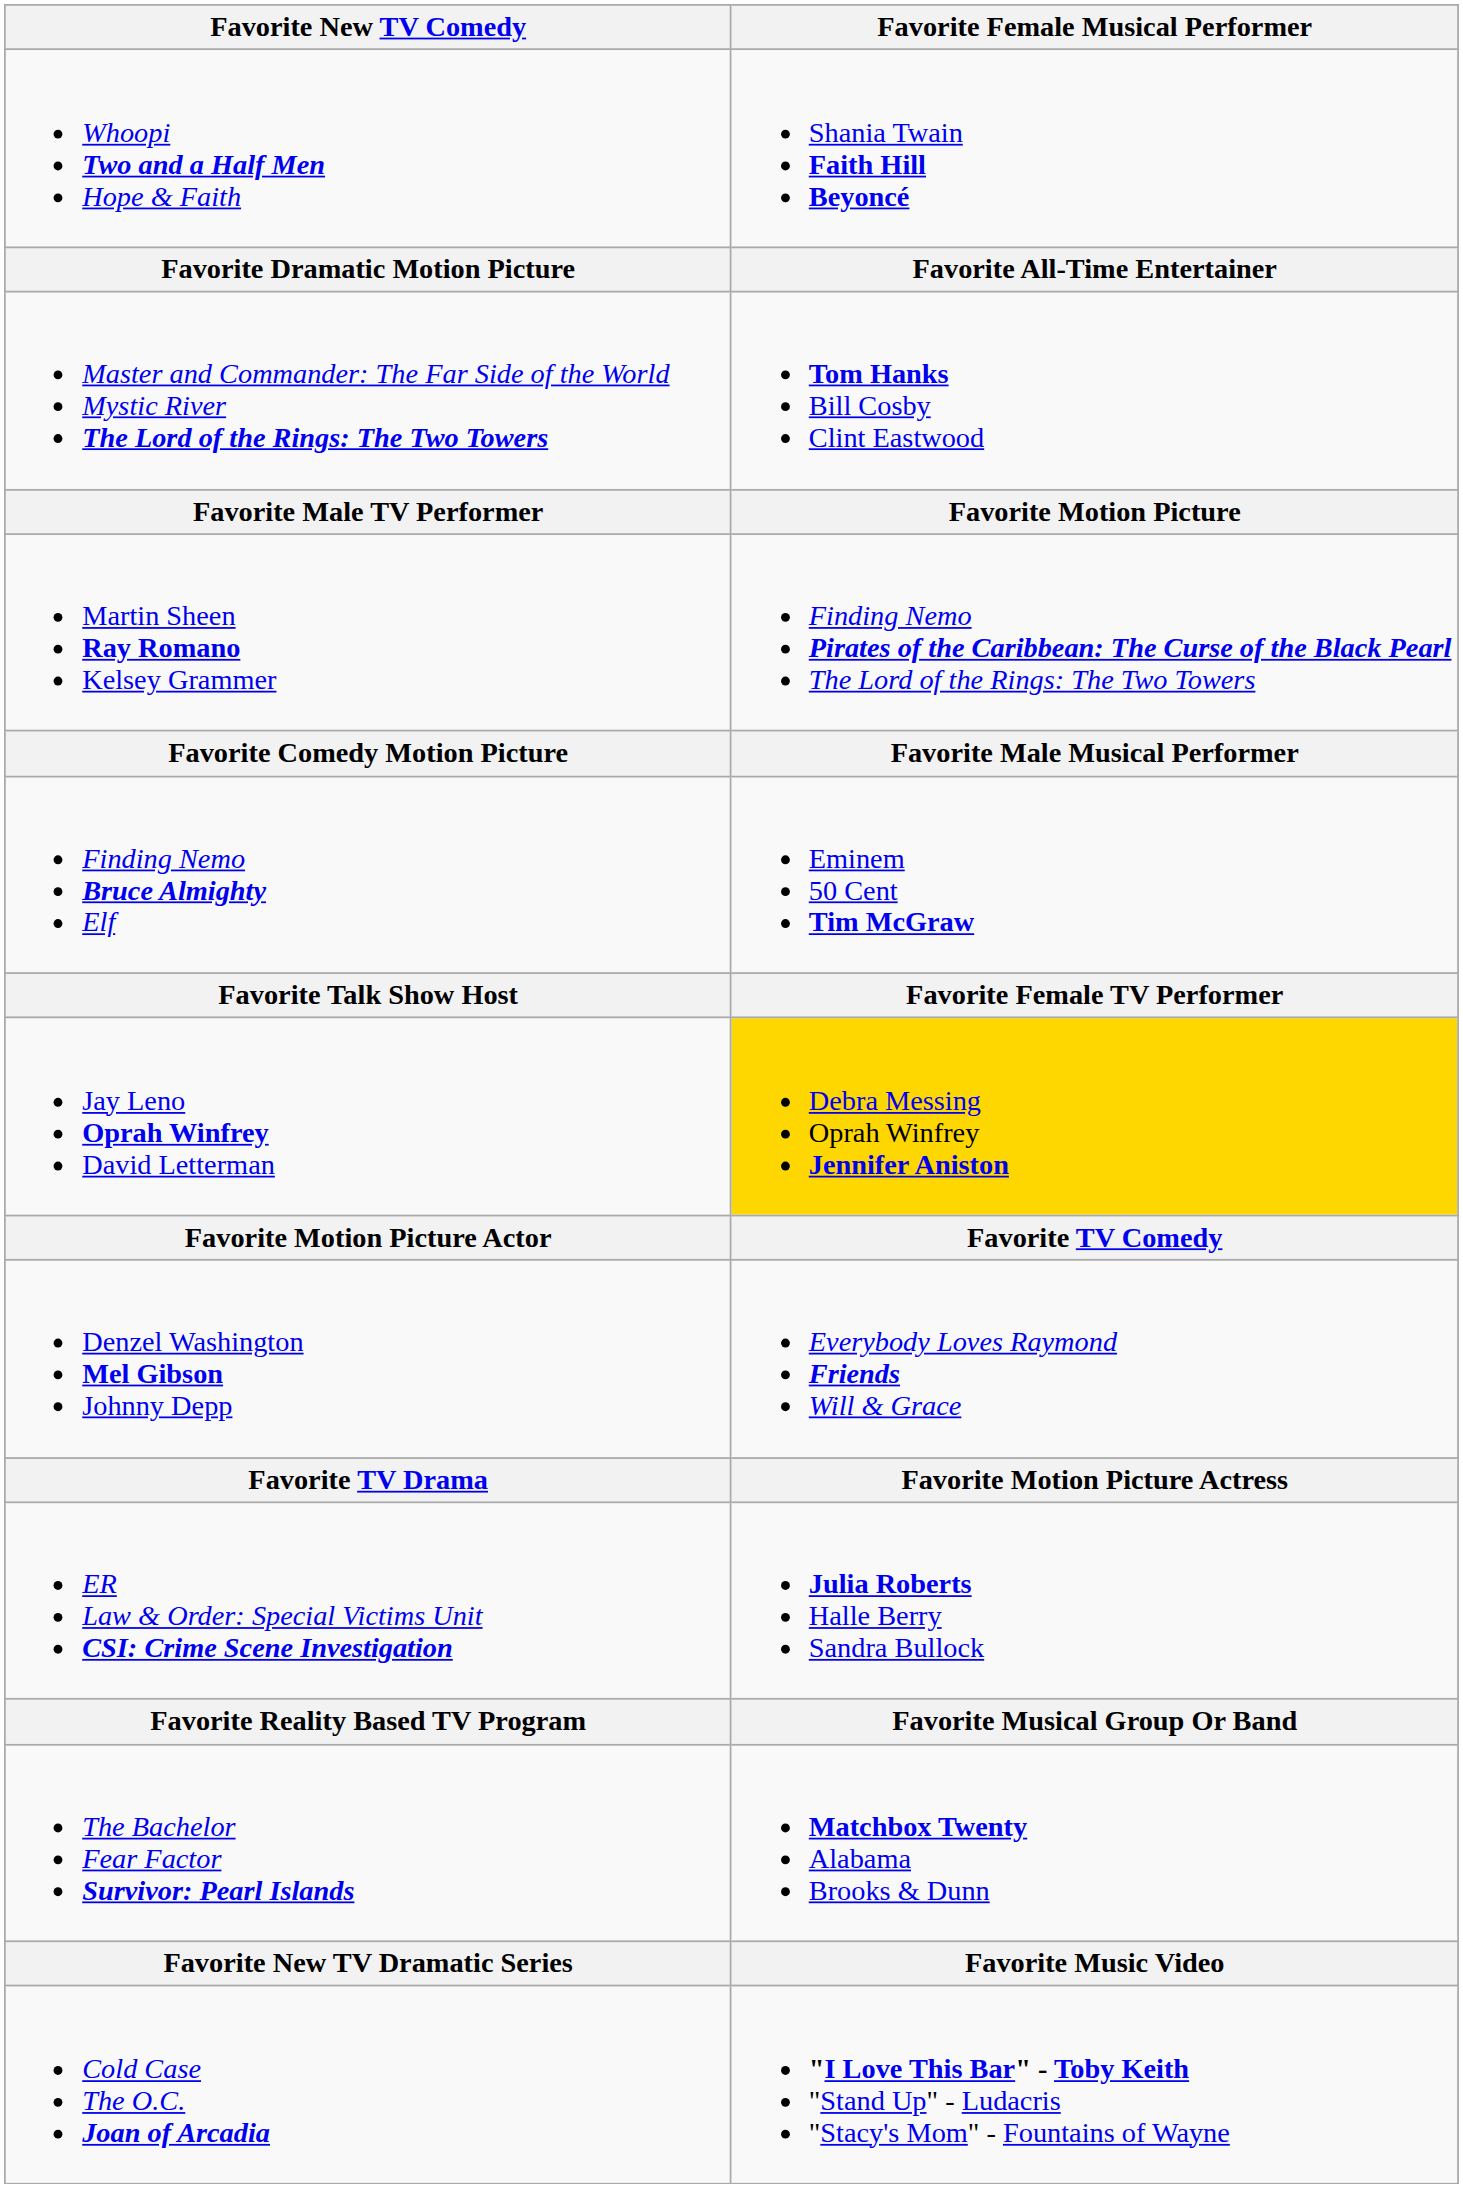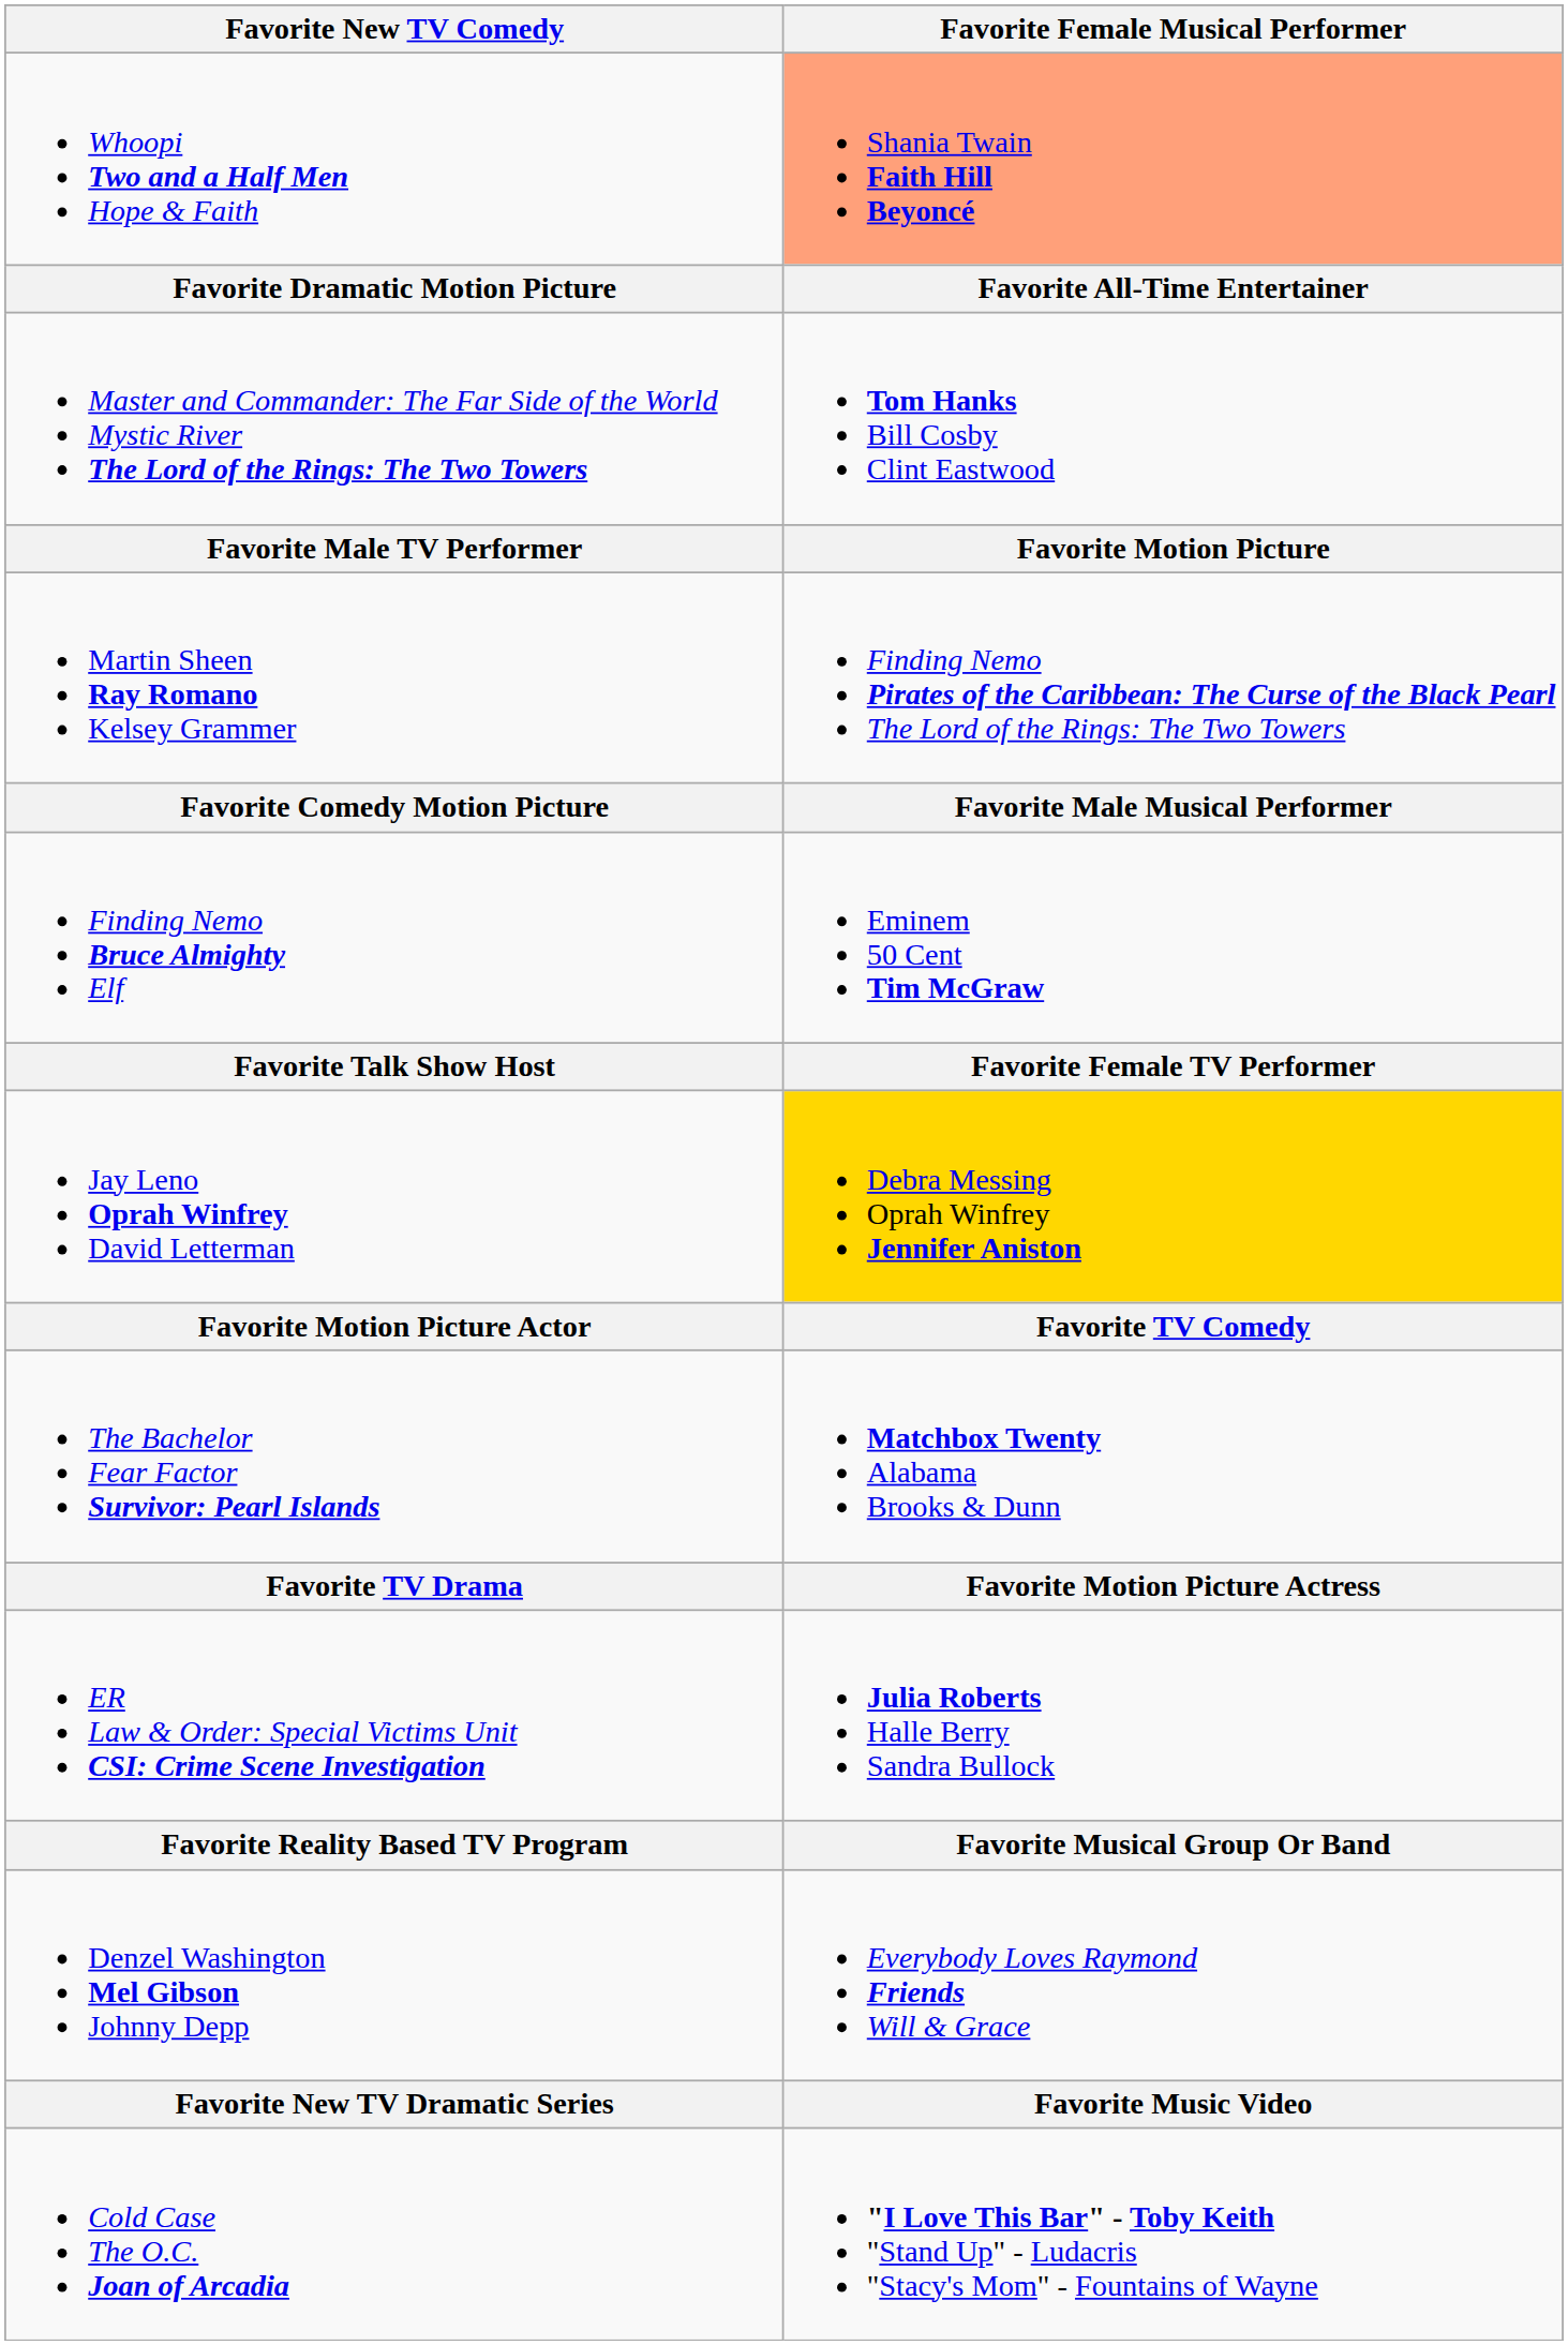 <table class="wikitable">
 <tr>
 <th width="50%">Favorite New <a href='#'>TV Comedy</a></th>
 <th width="50%">Favorite Female Musical Performer</th>
 </tr>
 <tr>
 <td valign="top"><br><ul><li><em><a href='#'>Whoopi</a></em></li><li><strong><em><a href='#'>Two and a Half Men</a></em></strong></li><li><em><a href='#'>Hope & Faith</a></em></li></ul></td>
-<td valign="top"><br><ul><li><a href='#'>Shania Twain</a></li><li><strong><a href='#'>Faith Hill</a></strong></li><li><strong><a href='#'>Beyoncé</a></strong></li></ul></td>
+<td valign="top" style="background: lightsalmon;"><br><ul><li><a href='#'>Shania Twain</a></li><li><strong><a href='#'>Faith Hill</a></strong></li><li><strong><a href='#'>Beyoncé</a></strong></li></ul></td>
 </tr>
 <tr>
 <th>Favorite Dramatic Motion Picture</th>
 <th>Favorite All-Time Entertainer</th>
 </tr>
 <tr>
 <td valign="top"><br><ul><li><em><a href='#'>Master and Commander: The Far Side of the World</a></em></li><li><em><a href='#'>Mystic River</a></em></li><li><strong><em><a href='#'>The Lord of the Rings: The Two Towers</a></em></strong></li></ul></td>
 <td valign="top"><br><ul><li><strong><a href='#'>Tom Hanks</a></strong></li><li><a href='#'>Bill Cosby</a></li><li><a href='#'>Clint Eastwood</a></li></ul></td>
 </tr>
 <tr>
 <th>Favorite Male TV Performer</th>
 <th>Favorite Motion Picture</th>
 </tr>
 <tr>
 <td valign="top"><br><ul><li><a href='#'>Martin Sheen</a></li><li><strong><a href='#'>Ray Romano</a></strong></li><li><a href='#'>Kelsey Grammer</a></li></ul></td>
 <td valign="top"><br><ul><li><em><a href='#'>Finding Nemo</a></em></li><li><strong><em><a href='#'>Pirates of the Caribbean: The Curse of the Black Pearl</a></em></strong></li><li><em><a href='#'>The Lord of the Rings: The Two Towers</a></em></li></ul></td>
 </tr>
 <tr>
 <th>Favorite Comedy Motion Picture</th>
 <th>Favorite Male Musical Performer</th>
 </tr>
 <tr>
 <td valign="top"><br><ul><li><em><a href='#'>Finding Nemo</a></em></li><li><strong><em><a href='#'>Bruce Almighty</a></em></strong></li><li><em><a href='#'>Elf</a></em></li></ul></td>
 <td valign="top"><br><ul><li><a href='#'>Eminem</a></li><li><a href='#'>50 Cent</a></li><li><strong><a href='#'>Tim McGraw</a></strong></li></ul></td>
 </tr>
 <tr>
 <th>Favorite Talk Show Host</th>
 <th>Favorite Female TV Performer</th>
 </tr>
 <tr>
 <td valign="top"><br><ul><li><a href='#'>Jay Leno</a></li><li><strong><a href='#'>Oprah Winfrey</a></strong></li><li><a href='#'>David Letterman</a></li></ul></td>
 <td valign="top" style="background: gold;"><br><ul><li><a href='#'>Debra Messing</a></li><li>Oprah Winfrey</li><li><strong><a href='#'>Jennifer Aniston</a></strong></li></ul></td>
 </tr>
 <tr>
 <th>Favorite Motion Picture Actor</th>
 <th>Favorite <a href='#'>TV Comedy</a></th>
 </tr>
 <tr>
-<td valign="top"><br><ul><li><a href='#'>Denzel Washington</a></li><li><strong><a href='#'>Mel Gibson</a></strong></li><li><a href='#'>Johnny Depp</a></li></ul></td>
-<td valign="top"><br><ul><li><em><a href='#'>Everybody Loves Raymond</a></em></li><li><strong><em><a href='#'>Friends</a></em></strong></li><li><em><a href='#'>Will & Grace</a></em></li></ul></td>
+<td valign="top"><br><ul><li><em><a href='#'>The Bachelor</a></em></li><li><em><a href='#'>Fear Factor</a></em></li><li><strong><em><a href='#'>Survivor: Pearl Islands</a></em></strong></li></ul></td>
+<td valign="top"><br><ul><li><strong><a href='#'>Matchbox Twenty</a></strong></li><li><a href='#'>Alabama</a></li><li><a href='#'>Brooks & Dunn</a></li></ul></td>
 </tr>
 <tr>
 <th>Favorite <a href='#'>TV Drama</a></th>
 <th>Favorite Motion Picture Actress</th>
 </tr>
 <tr>
 <td valign="top"><br><ul><li><em><a href='#'>ER</a></em></li><li><em><a href='#'>Law & Order: Special Victims Unit</a></em></li><li><strong><em><a href='#'>CSI: Crime Scene Investigation</a></em></strong></li></ul></td>
 <td valign="top"><br><ul><li><strong><a href='#'>Julia Roberts</a></strong></li><li><a href='#'>Halle Berry</a></li><li><a href='#'>Sandra Bullock</a></li></ul></td>
 </tr>
 <tr>
 <th>Favorite Reality Based TV Program</th>
 <th>Favorite Musical Group Or Band</th>
 </tr>
 <tr>
-<td valign="top"><br><ul><li><em><a href='#'>The Bachelor</a></em></li><li><em><a href='#'>Fear Factor</a></em></li><li><strong><em><a href='#'>Survivor: Pearl Islands</a></em></strong></li></ul></td>
-<td valign="top"><br><ul><li><strong><a href='#'>Matchbox Twenty</a></strong></li><li><a href='#'>Alabama</a></li><li><a href='#'>Brooks & Dunn</a></li></ul></td>
+<td valign="top"><br><ul><li><a href='#'>Denzel Washington</a></li><li><strong><a href='#'>Mel Gibson</a></strong></li><li><a href='#'>Johnny Depp</a></li></ul></td>
+<td valign="top"><br><ul><li><em><a href='#'>Everybody Loves Raymond</a></em></li><li><strong><em><a href='#'>Friends</a></em></strong></li><li><em><a href='#'>Will & Grace</a></em></li></ul></td>
 </tr>
 <tr>
 <th>Favorite New TV Dramatic Series</th>
 <th>Favorite Music Video</th>
 </tr>
 <tr>
 <td valign="top"><br><ul><li><em><a href='#'>Cold Case</a></em></li><li><em><a href='#'>The O.C.</a></em></li><li><strong><em><a href='#'>Joan of Arcadia</a></em></strong></li></ul></td>
 <td valign="top"><br><ul><li><strong>"<a href='#'>I Love This Bar</a>" - <a href='#'>Toby Keith</a></strong></li><li>"<a href='#'>Stand Up</a>" - <a href='#'>Ludacris</a></li><li>"<a href='#'>Stacy's Mom</a>" - <a href='#'>Fountains of Wayne</a></li></ul></td>
 </tr>
 </table>
